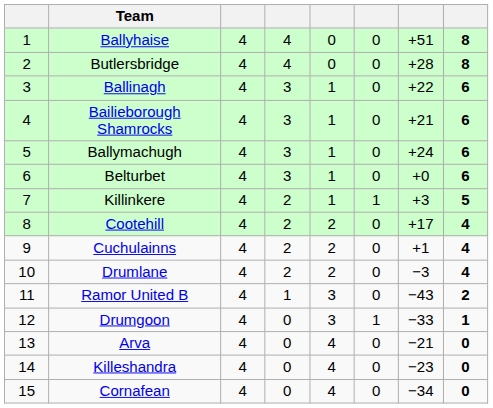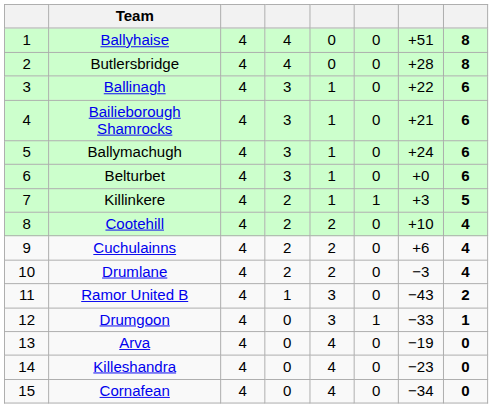 <table class="wikitable" style="text-align:center">
 <tr>
 <th width="40"></th>
 <th style="width:175px;">Team</th>
 <th width="40"></th>
 <th width="40"></th>
 <th width="40"></th>
 <th width="40"></th>
 <th width="40"></th>
 <th width="40"></th>
 </tr>
 <tr style="background:#cfc;">
 <td>1</td>
 <td><a href='#'>Ballyhaise</a></td>
 <td>4</td>
 <td>4</td>
 <td>0</td>
 <td>0</td>
 <td>+51</td>
 <td><strong>8</strong></td>
 </tr>
 <tr style="background:#cfc;">
 <td>2</td>
 <td>Butlersbridge</td>
 <td>4</td>
 <td>4</td>
 <td>0</td>
 <td>0</td>
 <td>+28</td>
 <td><strong>8</strong></td>
 </tr>
 <tr style="background:#cfc;">
 <td>3</td>
 <td><a href='#'>Ballinagh</a></td>
 <td>4</td>
 <td>3</td>
 <td>1</td>
 <td>0</td>
 <td>+22</td>
 <td><strong>6</strong></td>
 </tr>
 <tr style="background:#cfc;">
 <td>4</td>
 <td><a href='#'>Bailieborough Shamrocks</a></td>
 <td>4</td>
 <td>3</td>
 <td>1</td>
 <td>0</td>
 <td>+21</td>
 <td><strong>6</strong></td>
 </tr>
 <tr style="background:#cfc;">
 <td>5</td>
 <td>Ballymachugh</td>
 <td>4</td>
 <td>3</td>
 <td>1</td>
 <td>0</td>
 <td>+24</td>
 <td><strong>6</strong></td>
 </tr>
 <tr style="background:#cfc;">
 <td>6</td>
 <td>Belturbet</td>
 <td>4</td>
 <td>3</td>
 <td>1</td>
 <td>0</td>
 <td>+0</td>
 <td><strong>6</strong></td>
 </tr>
 <tr style="background:#cfc;">
 <td>7</td>
 <td>Killinkere</td>
 <td>4</td>
 <td>2</td>
 <td>1</td>
 <td>1</td>
 <td>+3</td>
 <td><strong>5</strong></td>
 </tr>
 <tr style="background:#cfc;">
 <td>8</td>
 <td><a href='#'>Cootehill</a></td>
 <td>4</td>
 <td>2</td>
 <td>2</td>
 <td>0</td>
-<td>+17</td>
+<td>+10</td>
 <td><strong>4</strong></td>
 </tr>
 <tr>
 <td>9</td>
 <td><a href='#'>Cuchulainns</a></td>
 <td>4</td>
 <td>2</td>
 <td>2</td>
 <td>0</td>
-<td>+1</td>
+<td>+6</td>
 <td><strong>4</strong></td>
 </tr>
 <tr>
 <td>10</td>
 <td><a href='#'>Drumlane</a></td>
 <td>4</td>
 <td>2</td>
 <td>2</td>
 <td>0</td>
 <td>−3</td>
 <td><strong>4</strong></td>
 </tr>
 <tr>
 <td>11</td>
 <td><a href='#'>Ramor United B</a></td>
 <td>4</td>
 <td>1</td>
 <td>3</td>
 <td>0</td>
 <td>−43</td>
 <td><strong>2</strong></td>
 </tr>
 <tr>
 <td>12</td>
 <td><a href='#'>Drumgoon</a></td>
 <td>4</td>
 <td>0</td>
 <td>3</td>
 <td>1</td>
 <td>−33</td>
 <td><strong>1</strong></td>
 </tr>
 <tr>
 <td>13</td>
 <td><a href='#'>Arva</a></td>
 <td>4</td>
 <td>0</td>
 <td>4</td>
 <td>0</td>
-<td>−21</td>
+<td>−19</td>
 <td><strong>0</strong></td>
 </tr>
 <tr>
 <td>14</td>
 <td><a href='#'>Killeshandra</a></td>
 <td>4</td>
 <td>0</td>
 <td>4</td>
 <td>0</td>
 <td>−23</td>
 <td><strong>0</strong></td>
 </tr>
 <tr>
 <td>15</td>
 <td><a href='#'>Cornafean</a></td>
 <td>4</td>
 <td>0</td>
 <td>4</td>
 <td>0</td>
 <td>−34</td>
 <td><strong>0</strong></td>
 </tr>
 </table>
